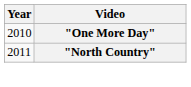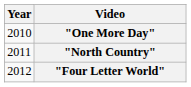 <table class="wikitable plainrowheaders">
 <tr>
 <th>Year</th>
 <th style="width:12em;">Video</th>
 </tr>
 <tr>
 <td>2010</td>
 <th scope="row">"One More Day"</th>
 </tr>
 <tr>
 <td>2011</td>
 <th scope="row">"North Country"</th>
 </tr>
+<tr>
+<td>2012</td>
+<th scope="row">"Four Letter World"</th>
+</tr>
 </table>
